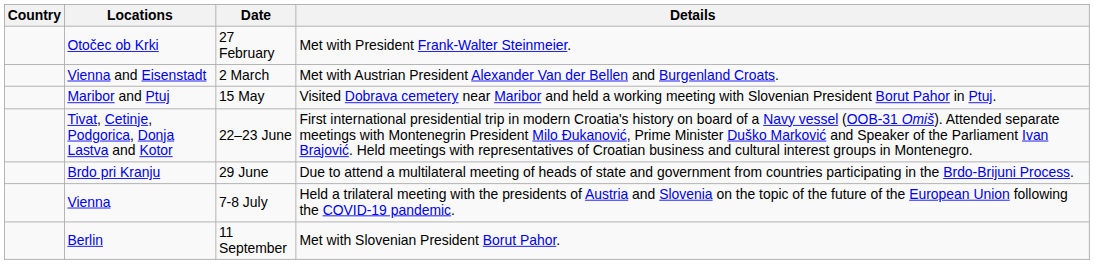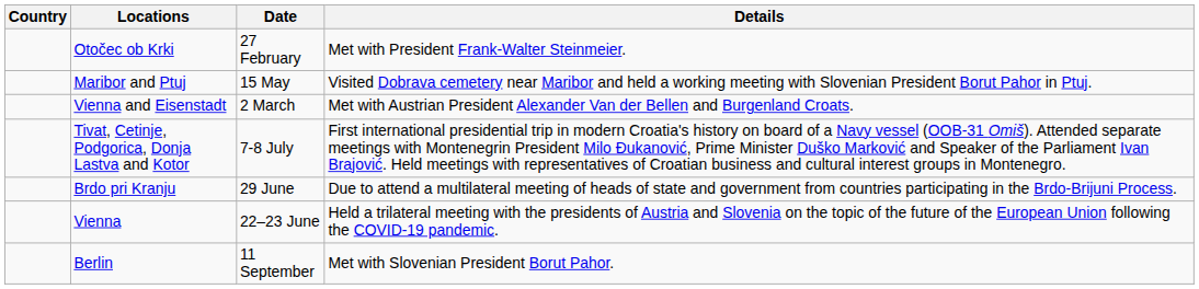 <table class="wikitable">
 <tr>
 <th>Country</th>
 <th>Locations</th>
 <th>Date</th>
 <th>Details</th>
 </tr>
 <tr>
 <td></td>
 <td><a href='#'>Otočec ob Krki</a></td>
 <td>27 February</td>
 <td>Met with President <a href='#'>Frank-Walter Steinmeier</a>.</td>
 </tr>
 <tr>
 <td></td>
+<td><a href='#'>Maribor</a> and <a href='#'>Ptuj</a></td>
+<td>15 May</td>
+<td>Visited <a href='#'>Dobrava cemetery</a> near <a href='#'>Maribor</a> and held a working meeting with Slovenian President <a href='#'>Borut Pahor</a> in <a href='#'>Ptuj</a>.</td>
+</tr>
+<tr>
+<td></td>
 <td><a href='#'>Vienna</a> and <a href='#'>Eisenstadt</a></td>
 <td>2 March</td>
 <td>Met with Austrian President <a href='#'>Alexander Van der Bellen</a> and <a href='#'>Burgenland Croats</a>.</td>
 </tr>
 <tr>
 <td></td>
-<td><a href='#'>Maribor</a> and <a href='#'>Ptuj</a></td>
-<td>15 May</td>
-<td>Visited <a href='#'>Dobrava cemetery</a> near <a href='#'>Maribor</a> and held a working meeting with Slovenian President <a href='#'>Borut Pahor</a> in <a href='#'>Ptuj</a>.</td>
-</tr>
-<tr>
-<td></td>
 <td><a href='#'>Tivat</a>, <a href='#'>Cetinje</a>, <a href='#'>Podgorica</a>, <a href='#'>Donja Lastva</a> and <a href='#'>Kotor</a></td>
-<td>22–23 June</td>
+<td>7-8 July</td>
 <td>First international presidential trip in modern Croatia's history on board of a <a href='#'>Navy vessel</a> (<a href='#'>OOB-31 <em>Omiš</em></a>). Attended separate meetings with Montenegrin President <a href='#'>Milo Đukanović</a>, Prime Minister <a href='#'>Duško Marković</a> and Speaker of the Parliament <a href='#'>Ivan Brajović</a>. Held meetings with representatives of Croatian business and cultural interest groups in Montenegro.</td>
 </tr>
 <tr>
 <td></td>
 <td><a href='#'>Brdo pri Kranju</a></td>
 <td>29 June</td>
 <td>Due to attend a multilateral meeting of heads of state and government from countries participating in the <a href='#'>Brdo-Brijuni Process</a>.</td>
 </tr>
 <tr>
 <td></td>
 <td><a href='#'>Vienna</a></td>
-<td>7-8 July</td>
+<td>22–23 June</td>
 <td>Held a trilateral meeting with the presidents of <a href='#'>Austria</a> and <a href='#'>Slovenia</a> on the topic of the future of the <a href='#'>European Union</a> following the <a href='#'>COVID-19 pandemic</a>.</td>
 </tr>
 <tr>
 <td></td>
 <td><a href='#'>Berlin</a></td>
 <td>11 September</td>
 <td>Met with Slovenian President <a href='#'>Borut Pahor</a>.</td>
 </tr>
 </table>
